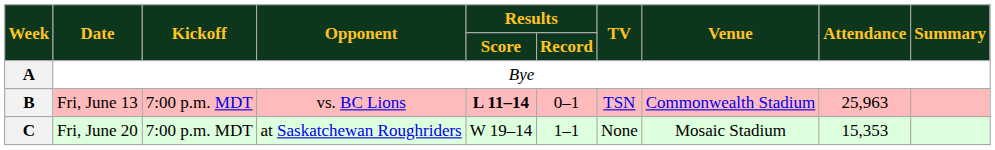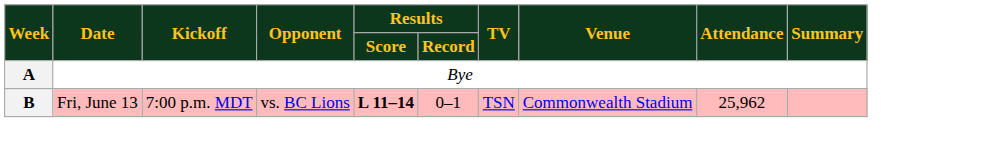 <table class="wikitable" style="font-size: 95%;">
 <tr>
 <th style="background:#0C371D;color:#ffc322;" rowspan=2>Week</th>
 <th style="background:#0C371D;color:#ffc322;" rowspan=2>Date</th>
 <th style="background:#0C371D;color:#ffc322;" rowspan=2>Kickoff</th>
 <th style="background:#0C371D;color:#ffc322;" rowspan=2>Opponent</th>
 <th style="background:#0C371D;color:#ffc322;" colspan=2>Results</th>
 <th style="background:#0C371D;color:#ffc322;" rowspan=2>TV</th>
 <th style="background:#0C371D;color:#ffc322;" rowspan=2>Venue</th>
 <th style="background:#0C371D;color:#ffc322;" rowspan=2>Attendance</th>
 <th style="background:#0C371D;color:#ffc322;" rowspan=2>Summary</th>
 </tr>
 <tr>
 <th style="background:#0C371D;color:#ffc322;">Score</th>
 <th style="background:#0C371D;color:#ffc322;">Record</th>
 </tr>
 <tr align="center" bgcolor="#ffffff">
 <th align="center"><strong>A</strong></th>
 <td colspan=9 align="center" valign="middle"><em>Bye</em></td>
 </tr>
 <tr align="center" bgcolor="#ffbbbb">
 <th align="center"><strong>B</strong></th>
 <td align="center">Fri, June 13</td>
 <td align="center">7:00 p.m. <a href='#'>MDT</a></td>
 <td align="center">vs. <a href='#'>BC Lions</a></td>
 <td align="center"><strong>L 11–14</strong></td>
 <td align="center">0–1</td>
 <td align="center"><a href='#'>TSN</a></td>
 <td align="center"><a href='#'>Commonwealth Stadium</a></td>
-<td align="center">25,963</td>
-<td align="center"></td>
-</tr>
-<tr align="center" bgcolor="#ddffdd">
-<th align="center"><strong>C</strong></th>
-<td align="center">Fri, June 20</td>
-<td align="center">7:00 p.m. MDT</td>
-<td align="center">at <a href='#'>Saskatchewan Roughriders</a></td>
-<td align="center">W 19–14</td>
-<td align="center">1–1</td>
-<td align="center">None</td>
-<td align="center">Mosaic Stadium</td>
-<td align="center">15,353</td>
+<td align="center">25,962</td>
 <td align="center"></td>
 </tr>
 </table>
